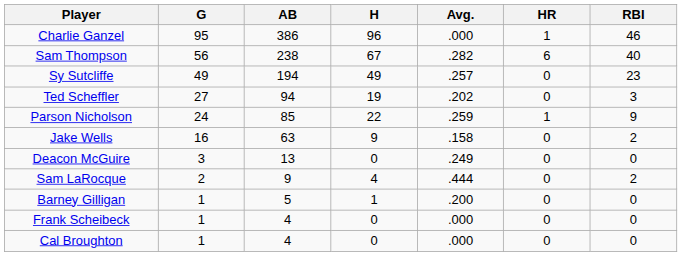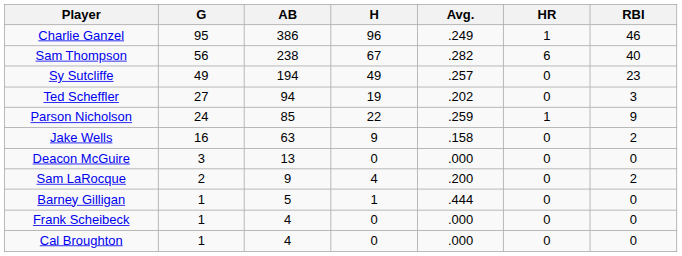 <table class="wikitable sortable">
 <tr>
 <th bgcolor="#DDDDFF" width="16%">Player</th>
 <th bgcolor="#DDDDFF" width="9%">G</th>
 <th bgcolor="#DDDDFF" width="9%">AB</th>
 <th bgcolor="#DDDDFF" width="9%">H</th>
 <th bgcolor="#DDDDFF" width="9%">Avg.</th>
 <th bgcolor="#DDDDFF" width="9%">HR</th>
 <th bgcolor="#DDDDFF" width="9%">RBI</th>
 </tr>
 <tr align="center">
 <td><a href='#'>Charlie Ganzel</a></td>
 <td>95</td>
 <td>386</td>
 <td>96</td>
-<td>.000</td>
+<td>.249</td>
 <td>1</td>
 <td>46</td>
 </tr>
 <tr align="center">
 <td><a href='#'>Sam Thompson</a></td>
 <td>56</td>
 <td>238</td>
 <td>67</td>
 <td>.282</td>
 <td>6</td>
 <td>40</td>
 </tr>
 <tr align="center">
 <td><a href='#'>Sy Sutcliffe</a></td>
 <td>49</td>
 <td>194</td>
 <td>49</td>
 <td>.257</td>
 <td>0</td>
 <td>23</td>
 </tr>
 <tr align="center">
 <td><a href='#'>Ted Scheffler</a></td>
 <td>27</td>
 <td>94</td>
 <td>19</td>
 <td>.202</td>
 <td>0</td>
 <td>3</td>
 </tr>
 <tr align="center">
 <td><a href='#'>Parson Nicholson</a></td>
 <td>24</td>
 <td>85</td>
 <td>22</td>
 <td>.259</td>
 <td>1</td>
 <td>9</td>
 </tr>
 <tr align="center">
 <td><a href='#'>Jake Wells</a></td>
 <td>16</td>
 <td>63</td>
 <td>9</td>
 <td>.158</td>
 <td>0</td>
 <td>2</td>
 </tr>
 <tr align="center">
 <td><a href='#'>Deacon McGuire</a></td>
 <td>3</td>
 <td>13</td>
 <td>0</td>
-<td>.249</td>
+<td>.000</td>
 <td>0</td>
 <td>0</td>
 </tr>
 <tr align="center">
 <td><a href='#'>Sam LaRocque</a></td>
 <td>2</td>
 <td>9</td>
 <td>4</td>
-<td>.444</td>
+<td>.200</td>
 <td>0</td>
 <td>2</td>
 </tr>
 <tr align="center">
 <td><a href='#'>Barney Gilligan</a></td>
 <td>1</td>
 <td>5</td>
 <td>1</td>
-<td>.200</td>
+<td>.444</td>
 <td>0</td>
 <td>0</td>
 </tr>
 <tr align="center">
 <td><a href='#'>Frank Scheibeck</a></td>
 <td>1</td>
 <td>4</td>
 <td>0</td>
 <td>.000</td>
 <td>0</td>
 <td>0</td>
 </tr>
 <tr align="center">
 <td><a href='#'>Cal Broughton</a></td>
 <td>1</td>
 <td>4</td>
 <td>0</td>
 <td>.000</td>
 <td>0</td>
 <td>0</td>
 </tr>
 </table>
